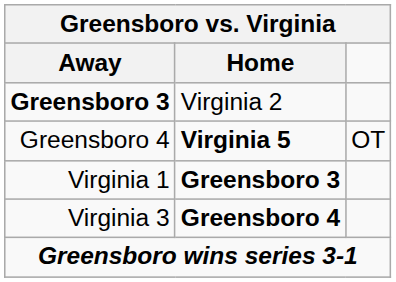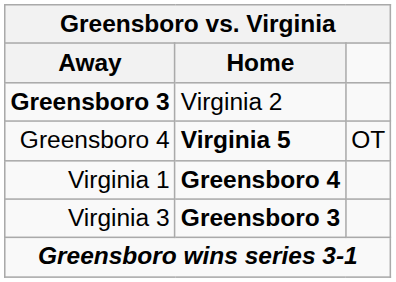 <table class="wikitable">
 <tr>
 <th bgcolor="#DDDDDD" colspan="4">Greensboro vs. Virginia</th>
 </tr>
 <tr>
 <th>Away</th>
 <th>Home</th>
 </tr>
 <tr>
 <td align="right"><strong>Greensboro 3</strong></td>
 <td>Virginia 2</td>
 <td></td>
 </tr>
 <tr>
 <td align="right">Greensboro 4</td>
 <td><strong>Virginia 5</strong></td>
 <td>OT</td>
 </tr>
 <tr>
 <td align="right">Virginia 1</td>
-<td><strong>Greensboro 3</strong></td>
+<td><strong>Greensboro 4</strong></td>
 <td></td>
 </tr>
 <tr>
 <td align="right">Virginia 3</td>
-<td><strong>Greensboro 4</strong></td>
+<td><strong>Greensboro 3</strong></td>
 <td></td>
 </tr>
 <tr align="center">
 <td colspan="4"><strong><em>Greensboro wins series 3-1</em></strong></td>
 </tr>
 </table>
